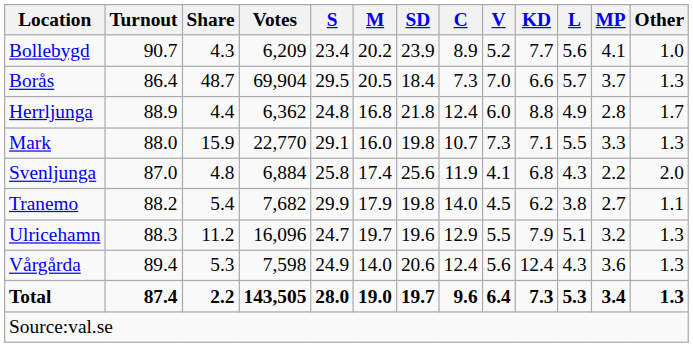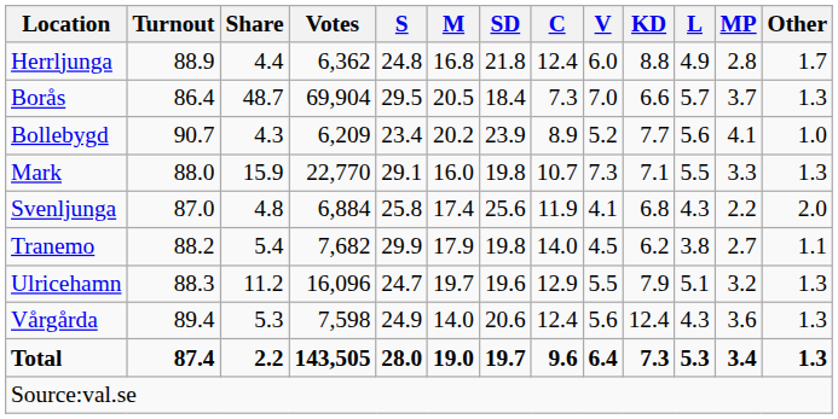 <table class="wikitable sortable" style=text-align:right>
 <tr>
 <th>Location</th>
 <th>Turnout</th>
 <th>Share</th>
 <th>Votes</th>
 <th><a href='#'>S</a></th>
 <th><a href='#'>M</a></th>
 <th><a href='#'>SD</a></th>
 <th><a href='#'>C</a></th>
 <th><a href='#'>V</a></th>
 <th><a href='#'>KD</a></th>
 <th><a href='#'>L</a></th>
 <th><a href='#'>MP</a></th>
 <th>Other</th>
 </tr>
 <tr>
-<td align=left><a href='#'>Bollebygd</a></td>
-<td>90.7</td>
-<td>4.3</td>
-<td>6,209</td>
-<td>23.4</td>
-<td>20.2</td>
-<td>23.9</td>
-<td>8.9</td>
-<td>5.2</td>
-<td>7.7</td>
-<td>5.6</td>
-<td>4.1</td>
-<td>1.0</td>
+<td align=left><a href='#'>Herrljunga</a></td>
+<td>88.9</td>
+<td>4.4</td>
+<td>6,362</td>
+<td>24.8</td>
+<td>16.8</td>
+<td>21.8</td>
+<td>12.4</td>
+<td>6.0</td>
+<td>8.8</td>
+<td>4.9</td>
+<td>2.8</td>
+<td>1.7</td>
 </tr>
 <tr>
 <td align=left><a href='#'>Borås</a></td>
 <td>86.4</td>
 <td>48.7</td>
 <td>69,904</td>
 <td>29.5</td>
 <td>20.5</td>
 <td>18.4</td>
 <td>7.3</td>
 <td>7.0</td>
 <td>6.6</td>
 <td>5.7</td>
 <td>3.7</td>
 <td>1.3</td>
 </tr>
 <tr>
-<td align=left><a href='#'>Herrljunga</a></td>
-<td>88.9</td>
-<td>4.4</td>
-<td>6,362</td>
-<td>24.8</td>
-<td>16.8</td>
-<td>21.8</td>
-<td>12.4</td>
-<td>6.0</td>
-<td>8.8</td>
-<td>4.9</td>
-<td>2.8</td>
-<td>1.7</td>
+<td align=left><a href='#'>Bollebygd</a></td>
+<td>90.7</td>
+<td>4.3</td>
+<td>6,209</td>
+<td>23.4</td>
+<td>20.2</td>
+<td>23.9</td>
+<td>8.9</td>
+<td>5.2</td>
+<td>7.7</td>
+<td>5.6</td>
+<td>4.1</td>
+<td>1.0</td>
 </tr>
 <tr>
 <td align=left><a href='#'>Mark</a></td>
 <td>88.0</td>
 <td>15.9</td>
 <td>22,770</td>
 <td>29.1</td>
 <td>16.0</td>
 <td>19.8</td>
 <td>10.7</td>
 <td>7.3</td>
 <td>7.1</td>
 <td>5.5</td>
 <td>3.3</td>
 <td>1.3</td>
 </tr>
 <tr>
 <td align=left><a href='#'>Svenljunga</a></td>
 <td>87.0</td>
 <td>4.8</td>
 <td>6,884</td>
 <td>25.8</td>
 <td>17.4</td>
 <td>25.6</td>
 <td>11.9</td>
 <td>4.1</td>
 <td>6.8</td>
 <td>4.3</td>
 <td>2.2</td>
 <td>2.0</td>
 </tr>
 <tr>
 <td align=left><a href='#'>Tranemo</a></td>
 <td>88.2</td>
 <td>5.4</td>
 <td>7,682</td>
 <td>29.9</td>
 <td>17.9</td>
 <td>19.8</td>
 <td>14.0</td>
 <td>4.5</td>
 <td>6.2</td>
 <td>3.8</td>
 <td>2.7</td>
 <td>1.1</td>
 </tr>
 <tr>
 <td align=left><a href='#'>Ulricehamn</a></td>
 <td>88.3</td>
 <td>11.2</td>
 <td>16,096</td>
 <td>24.7</td>
 <td>19.7</td>
 <td>19.6</td>
 <td>12.9</td>
 <td>5.5</td>
 <td>7.9</td>
 <td>5.1</td>
 <td>3.2</td>
 <td>1.3</td>
 </tr>
 <tr>
 <td align=left><a href='#'>Vårgårda</a></td>
 <td>89.4</td>
 <td>5.3</td>
 <td>7,598</td>
 <td>24.9</td>
 <td>14.0</td>
 <td>20.6</td>
 <td>12.4</td>
 <td>5.6</td>
 <td>12.4</td>
 <td>4.3</td>
 <td>3.6</td>
 <td>1.3</td>
 </tr>
 <tr>
 <td align=left><strong>Total</strong></td>
 <td><strong>87.4</strong></td>
 <td><strong>2.2</strong></td>
 <td><strong>143,505</strong></td>
 <td><strong>28.0</strong></td>
 <td><strong>19.0</strong></td>
 <td><strong>19.7</strong></td>
 <td><strong>9.6</strong></td>
 <td><strong>6.4</strong></td>
 <td><strong>7.3</strong></td>
 <td><strong>5.3</strong></td>
 <td><strong>3.4</strong></td>
 <td><strong>1.3</strong></td>
 </tr>
 <tr>
 <td align=left colspan=13>Source:val.se</td>
 </tr>
 </table>
